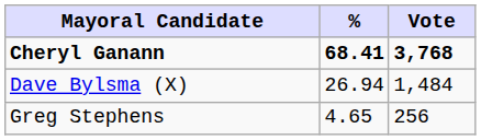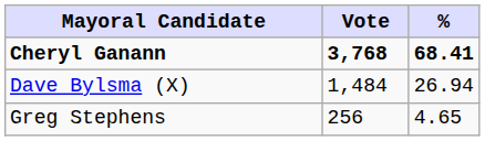 <table class="wikitable">
 <tr>
 <th style="background:#ddf; width:200px;">Mayoral Candidate</th>
+<th style="background:#ddf; width:50px;">Vote</th>
 <th style="background:#ddf; width:30px;">%</th>
-<th style="background:#ddf; width:50px;">Vote</th>
 </tr>
 <tr>
 <td><strong>Cheryl Ganann</strong> </td>
+<td><strong>3,768</strong></td>
 <td><strong>68.41</strong></td>
-<td><strong>3,768</strong></td>
 </tr>
 <tr>
 <td><a href='#'>Dave Bylsma</a> (X)</td>
+<td>1,484</td>
 <td>26.94</td>
-<td>1,484</td>
 </tr>
 <tr>
 <td>Greg Stephens</td>
+<td>256</td>
 <td>4.65</td>
-<td>256</td>
 </tr>
 </table>
